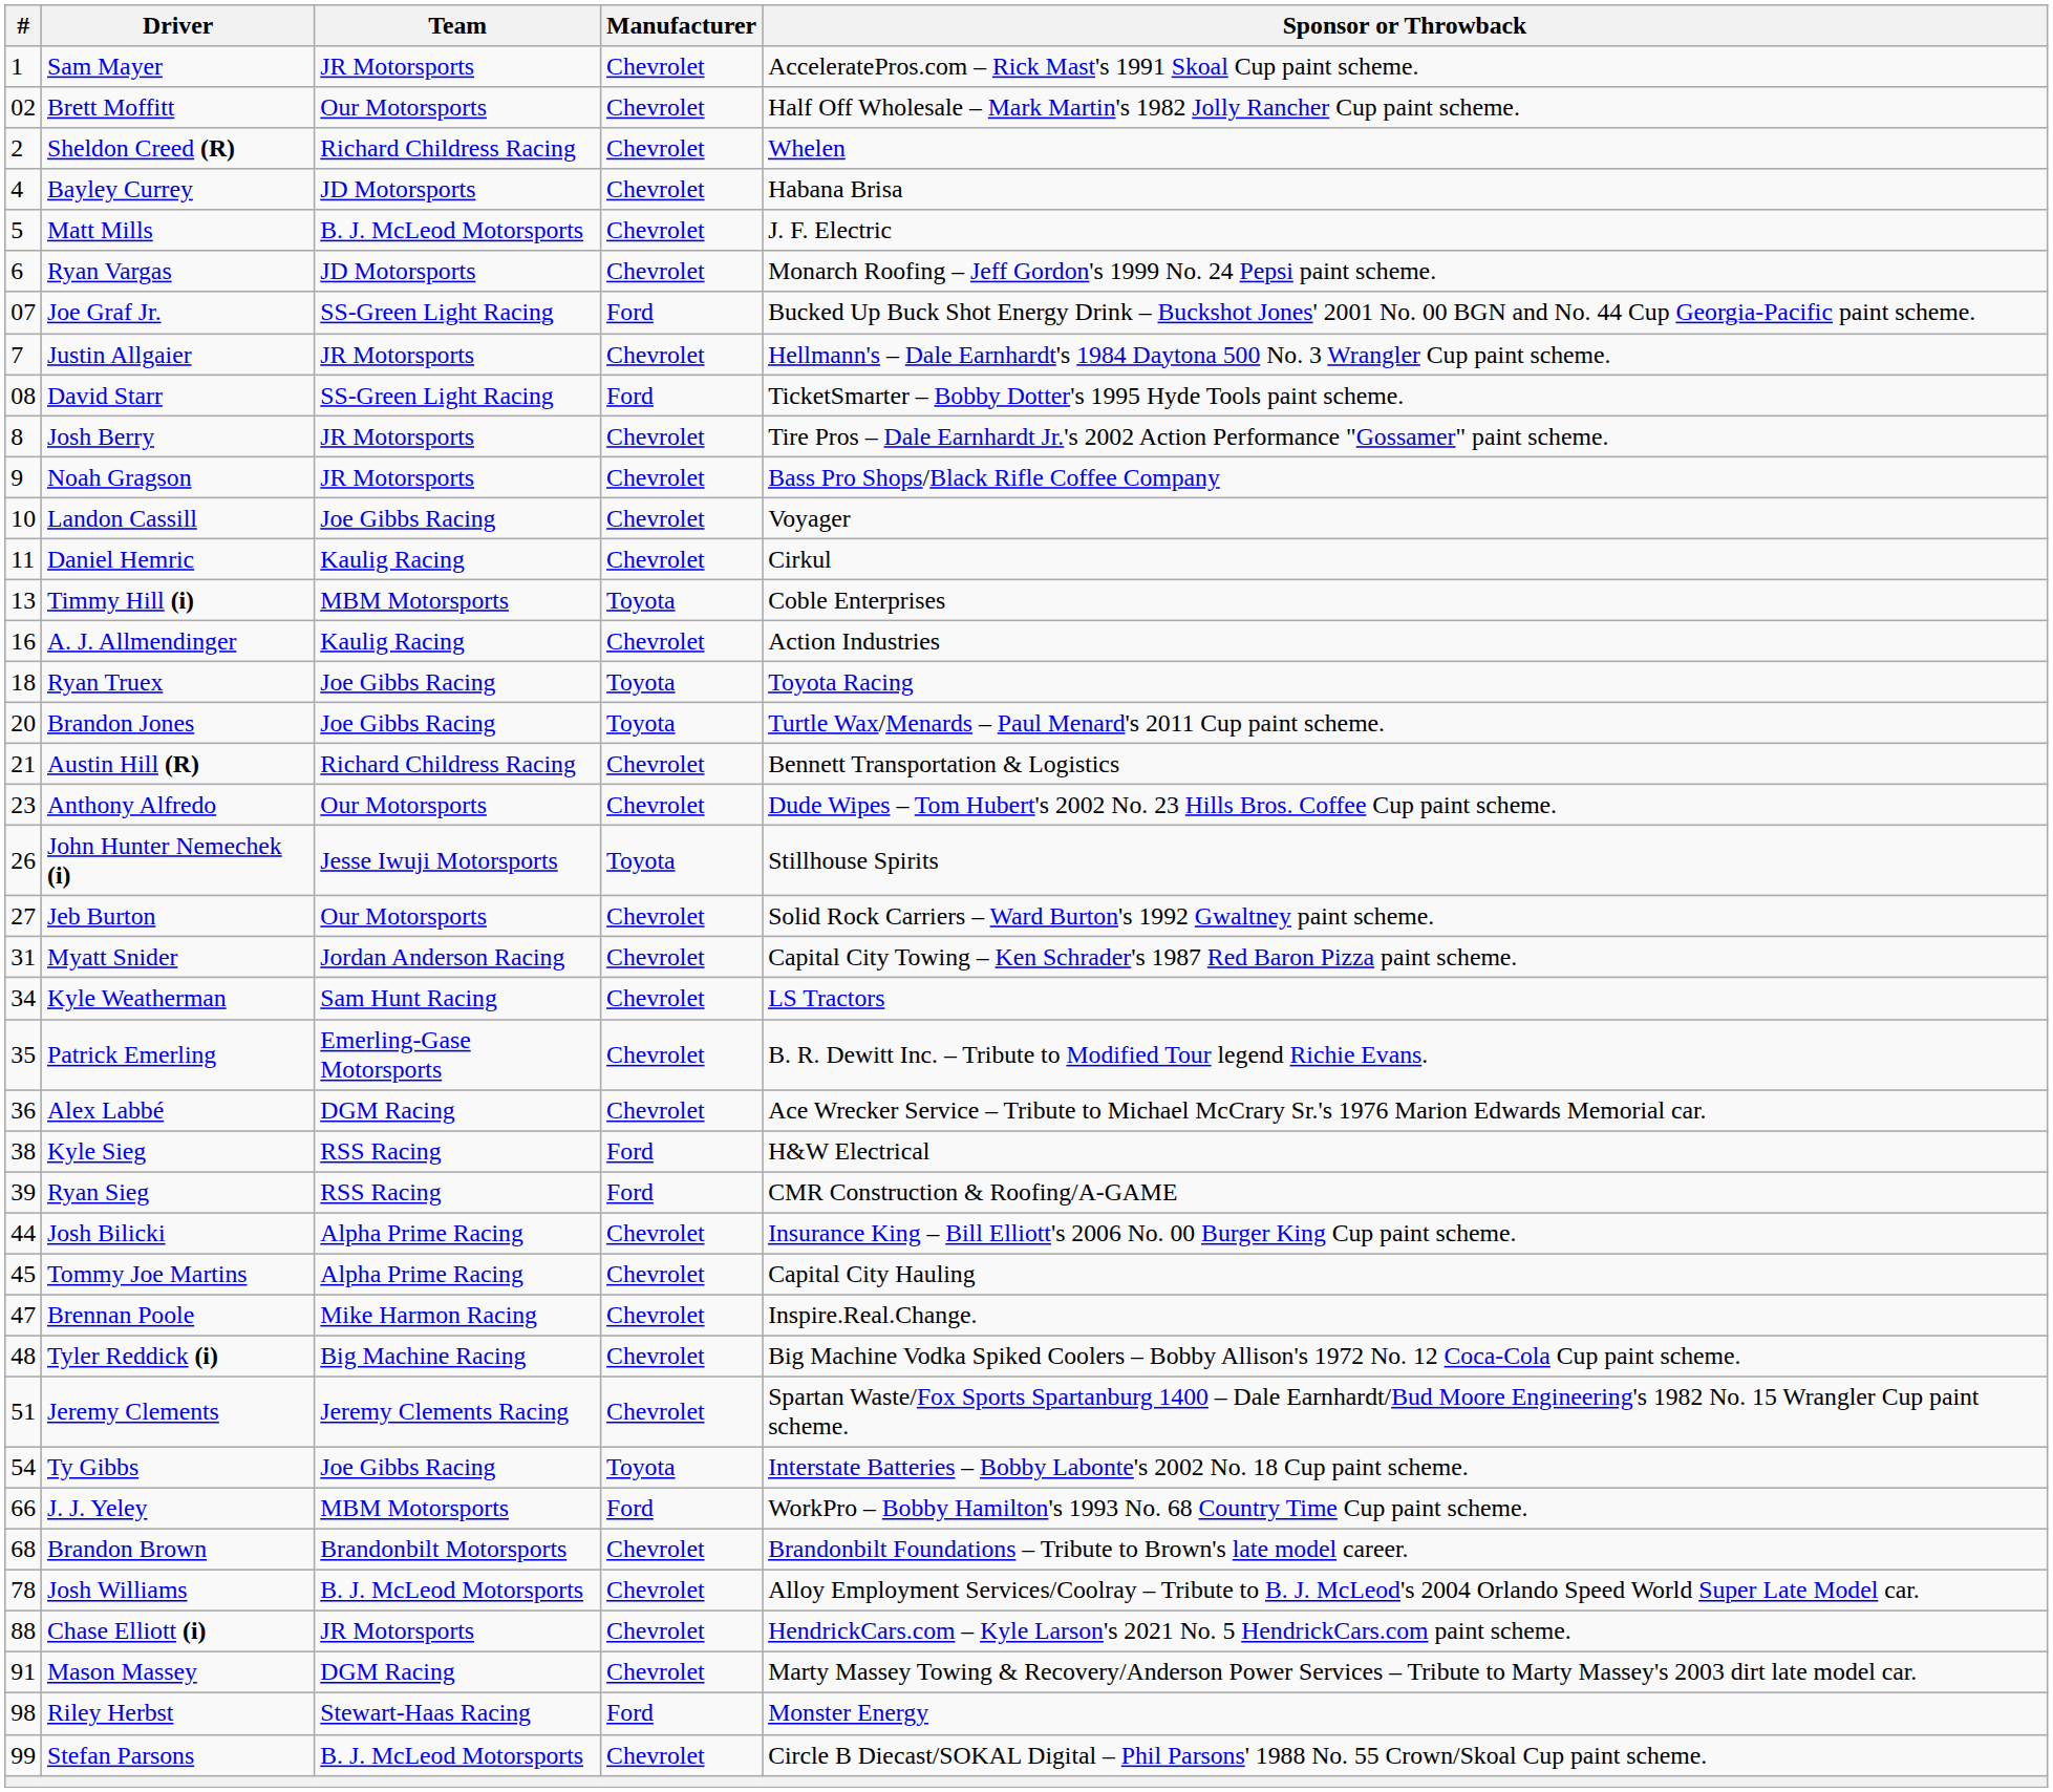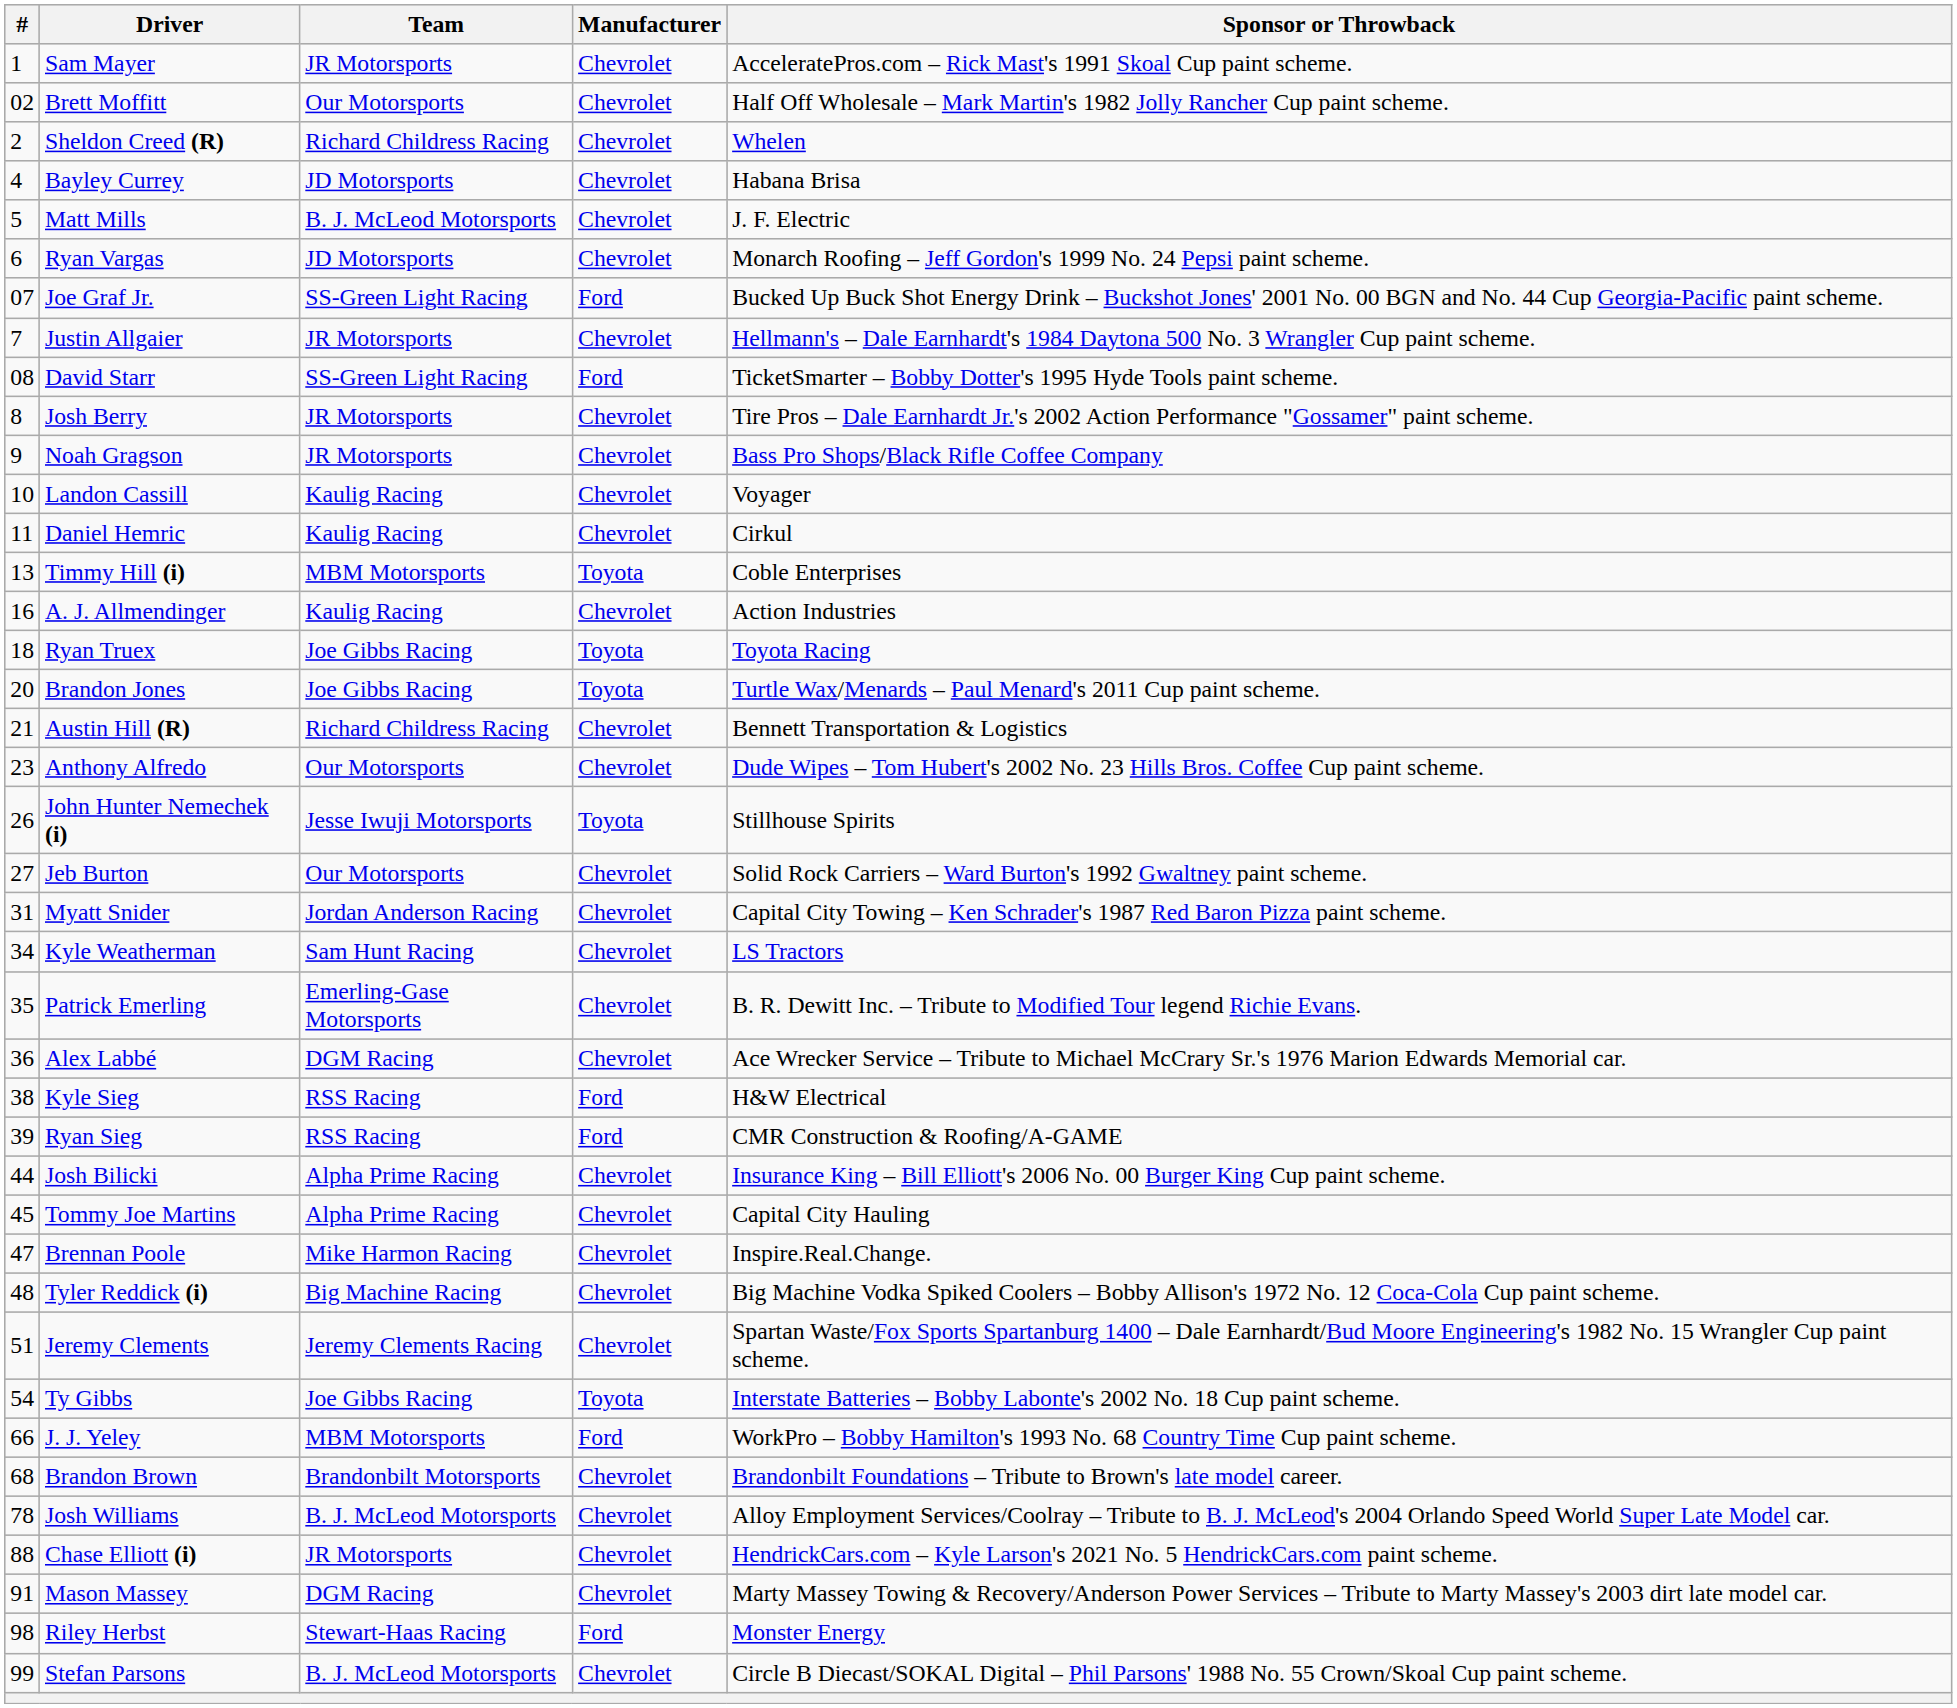 <table class="wikitable" style="font-size:95%">
 <tr>
 <th>#</th>
 <th>Driver</th>
 <th>Team</th>
 <th>Manufacturer</th>
 <th>Sponsor or Throwback</th>
 </tr>
 <tr>
 <td>1</td>
 <td><a href='#'>Sam Mayer</a></td>
 <td><a href='#'>JR Motorsports</a></td>
 <td><a href='#'>Chevrolet</a></td>
 <td>AcceleratePros.com – <a href='#'>Rick Mast</a>'s 1991 <a href='#'>Skoal</a> Cup paint scheme.</td>
 </tr>
 <tr>
 <td>02</td>
 <td><a href='#'>Brett Moffitt</a></td>
 <td><a href='#'>Our Motorsports</a></td>
 <td><a href='#'>Chevrolet</a></td>
 <td>Half Off Wholesale – <a href='#'>Mark Martin</a>'s 1982 <a href='#'>Jolly Rancher</a> Cup paint scheme.</td>
 </tr>
 <tr>
 <td>2</td>
 <td><a href='#'>Sheldon Creed</a> <strong>(R)</strong></td>
 <td><a href='#'>Richard Childress Racing</a></td>
 <td><a href='#'>Chevrolet</a></td>
 <td><a href='#'>Whelen</a></td>
 </tr>
 <tr>
 <td>4</td>
 <td><a href='#'>Bayley Currey</a></td>
 <td><a href='#'>JD Motorsports</a></td>
 <td><a href='#'>Chevrolet</a></td>
 <td>Habana Brisa</td>
 </tr>
 <tr>
 <td>5</td>
 <td><a href='#'>Matt Mills</a></td>
 <td><a href='#'>B. J. McLeod Motorsports</a></td>
 <td><a href='#'>Chevrolet</a></td>
 <td>J. F. Electric</td>
 </tr>
 <tr>
 <td>6</td>
 <td><a href='#'>Ryan Vargas</a></td>
 <td><a href='#'>JD Motorsports</a></td>
 <td><a href='#'>Chevrolet</a></td>
 <td>Monarch Roofing – <a href='#'>Jeff Gordon</a>'s 1999 No. 24 <a href='#'>Pepsi</a> paint scheme.</td>
 </tr>
 <tr>
 <td>07</td>
 <td><a href='#'>Joe Graf Jr.</a></td>
 <td><a href='#'>SS-Green Light Racing</a></td>
 <td><a href='#'>Ford</a></td>
 <td>Bucked Up Buck Shot Energy Drink – <a href='#'>Buckshot Jones</a>' 2001 No. 00 BGN and No. 44 Cup <a href='#'>Georgia-Pacific</a> paint scheme.</td>
 </tr>
 <tr>
 <td>7</td>
 <td><a href='#'>Justin Allgaier</a></td>
 <td><a href='#'>JR Motorsports</a></td>
 <td><a href='#'>Chevrolet</a></td>
 <td><a href='#'>Hellmann's</a> – <a href='#'>Dale Earnhardt</a>'s <a href='#'>1984 Daytona 500</a> No. 3 <a href='#'>Wrangler</a> Cup paint scheme.</td>
 </tr>
 <tr>
 <td>08</td>
 <td><a href='#'>David Starr</a></td>
 <td><a href='#'>SS-Green Light Racing</a></td>
 <td><a href='#'>Ford</a></td>
 <td>TicketSmarter – <a href='#'>Bobby Dotter</a>'s 1995 Hyde Tools paint scheme.</td>
 </tr>
 <tr>
 <td>8</td>
 <td><a href='#'>Josh Berry</a></td>
 <td><a href='#'>JR Motorsports</a></td>
 <td><a href='#'>Chevrolet</a></td>
 <td>Tire Pros – <a href='#'>Dale Earnhardt Jr.</a>'s 2002 Action Performance "<a href='#'>Gossamer</a>" paint scheme.</td>
 </tr>
 <tr>
 <td>9</td>
 <td><a href='#'>Noah Gragson</a></td>
 <td><a href='#'>JR Motorsports</a></td>
 <td><a href='#'>Chevrolet</a></td>
 <td><a href='#'>Bass Pro Shops</a>/<a href='#'>Black Rifle Coffee Company</a></td>
 </tr>
 <tr>
 <td>10</td>
 <td><a href='#'>Landon Cassill</a></td>
-<td><a href='#'>Joe Gibbs Racing</a></td>
+<td><a href='#'>Kaulig Racing</a></td>
 <td><a href='#'>Chevrolet</a></td>
 <td>Voyager</td>
 </tr>
 <tr>
 <td>11</td>
 <td><a href='#'>Daniel Hemric</a></td>
 <td><a href='#'>Kaulig Racing</a></td>
 <td><a href='#'>Chevrolet</a></td>
 <td>Cirkul</td>
 </tr>
 <tr>
 <td>13</td>
 <td><a href='#'>Timmy Hill</a> <strong>(i)</strong></td>
 <td><a href='#'>MBM Motorsports</a></td>
 <td><a href='#'>Toyota</a></td>
 <td>Coble Enterprises</td>
 </tr>
 <tr>
 <td>16</td>
 <td><a href='#'>A. J. Allmendinger</a></td>
 <td><a href='#'>Kaulig Racing</a></td>
 <td><a href='#'>Chevrolet</a></td>
 <td>Action Industries</td>
 </tr>
 <tr>
 <td>18</td>
 <td><a href='#'>Ryan Truex</a></td>
 <td><a href='#'>Joe Gibbs Racing</a></td>
 <td><a href='#'>Toyota</a></td>
 <td><a href='#'>Toyota Racing</a></td>
 </tr>
 <tr>
 <td>20</td>
 <td><a href='#'>Brandon Jones</a></td>
 <td><a href='#'>Joe Gibbs Racing</a></td>
 <td><a href='#'>Toyota</a></td>
 <td><a href='#'>Turtle Wax</a>/<a href='#'>Menards</a> – <a href='#'>Paul Menard</a>'s 2011 Cup paint scheme.</td>
 </tr>
 <tr>
 <td>21</td>
 <td><a href='#'>Austin Hill</a> <strong>(R)</strong></td>
 <td><a href='#'>Richard Childress Racing</a></td>
 <td><a href='#'>Chevrolet</a></td>
 <td>Bennett Transportation & Logistics</td>
 </tr>
 <tr>
 <td>23</td>
 <td><a href='#'>Anthony Alfredo</a></td>
 <td><a href='#'>Our Motorsports</a></td>
 <td><a href='#'>Chevrolet</a></td>
 <td><a href='#'>Dude Wipes</a> – <a href='#'>Tom Hubert</a>'s 2002 No. 23 <a href='#'>Hills Bros. Coffee</a> Cup paint scheme.</td>
 </tr>
 <tr>
 <td>26</td>
 <td><a href='#'>John Hunter Nemechek</a> <strong>(i)</strong></td>
 <td><a href='#'>Jesse Iwuji Motorsports</a></td>
 <td><a href='#'>Toyota</a></td>
 <td>Stillhouse Spirits</td>
 </tr>
 <tr>
 <td>27</td>
 <td><a href='#'>Jeb Burton</a></td>
 <td><a href='#'>Our Motorsports</a></td>
 <td><a href='#'>Chevrolet</a></td>
 <td>Solid Rock Carriers – <a href='#'>Ward Burton</a>'s 1992 <a href='#'>Gwaltney</a> paint scheme.</td>
 </tr>
 <tr>
 <td>31</td>
 <td><a href='#'>Myatt Snider</a></td>
 <td><a href='#'>Jordan Anderson Racing</a></td>
 <td><a href='#'>Chevrolet</a></td>
 <td>Capital City Towing – <a href='#'>Ken Schrader</a>'s 1987 <a href='#'>Red Baron Pizza</a> paint scheme.</td>
 </tr>
 <tr>
 <td>34</td>
 <td><a href='#'>Kyle Weatherman</a></td>
 <td><a href='#'>Sam Hunt Racing</a></td>
 <td><a href='#'>Chevrolet</a></td>
 <td><a href='#'>LS Tractors</a></td>
 </tr>
 <tr>
 <td>35</td>
 <td><a href='#'>Patrick Emerling</a></td>
 <td><a href='#'>Emerling-Gase Motorsports</a></td>
 <td><a href='#'>Chevrolet</a></td>
 <td>B. R. Dewitt Inc. – Tribute to <a href='#'>Modified Tour</a> legend <a href='#'>Richie Evans</a>.</td>
 </tr>
 <tr>
 <td>36</td>
 <td><a href='#'>Alex Labbé</a></td>
 <td><a href='#'>DGM Racing</a></td>
 <td><a href='#'>Chevrolet</a></td>
 <td>Ace Wrecker Service – Tribute to Michael McCrary Sr.'s 1976 Marion Edwards Memorial car.</td>
 </tr>
 <tr>
 <td>38</td>
 <td><a href='#'>Kyle Sieg</a></td>
 <td><a href='#'>RSS Racing</a></td>
 <td><a href='#'>Ford</a></td>
 <td>H&W Electrical</td>
 </tr>
 <tr>
 <td>39</td>
 <td><a href='#'>Ryan Sieg</a></td>
 <td><a href='#'>RSS Racing</a></td>
 <td><a href='#'>Ford</a></td>
 <td>CMR Construction & Roofing/A-GAME</td>
 </tr>
 <tr>
 <td>44</td>
 <td><a href='#'>Josh Bilicki</a></td>
 <td><a href='#'>Alpha Prime Racing</a></td>
 <td><a href='#'>Chevrolet</a></td>
 <td><a href='#'>Insurance King</a> – <a href='#'>Bill Elliott</a>'s 2006 No. 00 <a href='#'>Burger King</a> Cup paint scheme.</td>
 </tr>
 <tr>
 <td>45</td>
 <td><a href='#'>Tommy Joe Martins</a></td>
 <td><a href='#'>Alpha Prime Racing</a></td>
 <td><a href='#'>Chevrolet</a></td>
 <td>Capital City Hauling</td>
 </tr>
 <tr>
 <td>47</td>
 <td><a href='#'>Brennan Poole</a></td>
 <td><a href='#'>Mike Harmon Racing</a></td>
 <td><a href='#'>Chevrolet</a></td>
 <td>Inspire.Real.Change.</td>
 </tr>
 <tr>
 <td>48</td>
 <td><a href='#'>Tyler Reddick</a> <strong>(i)</strong></td>
 <td><a href='#'>Big Machine Racing</a></td>
 <td><a href='#'>Chevrolet</a></td>
 <td>Big Machine Vodka Spiked Coolers – Bobby Allison's 1972 No. 12 <a href='#'>Coca-Cola</a> Cup paint scheme.</td>
 </tr>
 <tr>
 <td>51</td>
 <td><a href='#'>Jeremy Clements</a></td>
 <td><a href='#'>Jeremy Clements Racing</a></td>
 <td><a href='#'>Chevrolet</a></td>
 <td>Spartan Waste/<a href='#'>Fox Sports Spartanburg 1400</a> – Dale Earnhardt/<a href='#'>Bud Moore Engineering</a>'s 1982 No. 15 Wrangler Cup paint scheme.</td>
 </tr>
 <tr>
 <td>54</td>
 <td><a href='#'>Ty Gibbs</a></td>
 <td><a href='#'>Joe Gibbs Racing</a></td>
 <td><a href='#'>Toyota</a></td>
 <td><a href='#'>Interstate Batteries</a> – <a href='#'>Bobby Labonte</a>'s 2002 No. 18 Cup paint scheme.</td>
 </tr>
 <tr>
 <td>66</td>
 <td><a href='#'>J. J. Yeley</a></td>
 <td><a href='#'>MBM Motorsports</a></td>
 <td><a href='#'>Ford</a></td>
 <td>WorkPro – <a href='#'>Bobby Hamilton</a>'s 1993 No. 68 <a href='#'>Country Time</a> Cup paint scheme.</td>
 </tr>
 <tr>
 <td>68</td>
 <td><a href='#'>Brandon Brown</a></td>
 <td><a href='#'>Brandonbilt Motorsports</a></td>
 <td><a href='#'>Chevrolet</a></td>
 <td><a href='#'>Brandonbilt Foundations</a> – Tribute to Brown's <a href='#'>late model</a> career.</td>
 </tr>
 <tr>
 <td>78</td>
 <td><a href='#'>Josh Williams</a></td>
 <td><a href='#'>B. J. McLeod Motorsports</a></td>
 <td><a href='#'>Chevrolet</a></td>
 <td>Alloy Employment Services/Coolray – Tribute to <a href='#'>B. J. McLeod</a>'s 2004 Orlando Speed World <a href='#'>Super Late Model</a> car.</td>
 </tr>
 <tr>
 <td>88</td>
 <td><a href='#'>Chase Elliott</a> <strong>(i)</strong></td>
 <td><a href='#'>JR Motorsports</a></td>
 <td><a href='#'>Chevrolet</a></td>
 <td><a href='#'>HendrickCars.com</a> – <a href='#'>Kyle Larson</a>'s 2021 No. 5 <a href='#'>HendrickCars.com</a> paint scheme.</td>
 </tr>
 <tr>
 <td>91</td>
 <td><a href='#'>Mason Massey</a></td>
 <td><a href='#'>DGM Racing</a></td>
 <td><a href='#'>Chevrolet</a></td>
 <td>Marty Massey Towing & Recovery/Anderson Power Services – Tribute to Marty Massey's 2003 dirt late model car.</td>
 </tr>
 <tr>
 <td>98</td>
 <td><a href='#'>Riley Herbst</a></td>
 <td><a href='#'>Stewart-Haas Racing</a></td>
 <td><a href='#'>Ford</a></td>
 <td><a href='#'>Monster Energy</a></td>
 </tr>
 <tr>
 <td>99</td>
 <td><a href='#'>Stefan Parsons</a></td>
 <td><a href='#'>B. J. McLeod Motorsports</a></td>
 <td><a href='#'>Chevrolet</a></td>
 <td>Circle B Diecast/SOKAL Digital – <a href='#'>Phil Parsons</a>' 1988 No. 55 Crown/Skoal Cup paint scheme.</td>
 </tr>
 <tr>
 <th colspan="5"></th>
 </tr>
 </table>
